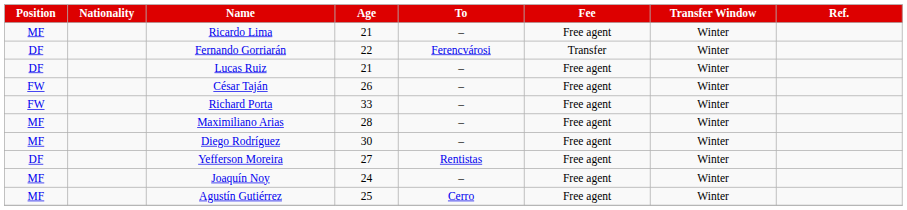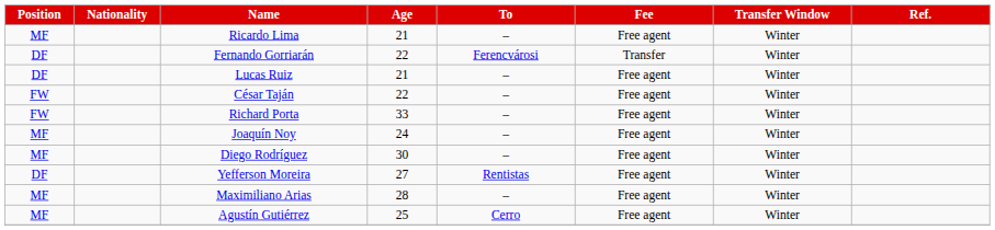 <table class="wikitable"  style="text-align:center; font-size:100%; ">
 <tr>
 <th style="background:#DD0000; color:white; width:5%;">Position</th>
 <th style="background:#DD0000; color:white; width:5%;">Nationality</th>
 <th style="background:#DD0000; color:white; width:15%;">Name</th>
 <th style="background:#DD0000; color:white; width:5%;">Age</th>
 <th style="background:#DD0000; color:white; width:10%;">To</th>
 <th style="background:#DD0000; color:white; width:10%;">Fee</th>
 <th style="background:#DD0000; color:white; width:10%;">Transfer Window</th>
 <th style="background:#DD0000; color:white; width:10%;">Ref.</th>
 </tr>
 <tr>
 <td><a href='#'>MF</a></td>
 <td></td>
 <td><a href='#'>Ricardo Lima</a></td>
 <td>21</td>
 <td>–</td>
 <td>Free agent</td>
 <td>Winter</td>
 <td></td>
 </tr>
 <tr>
 <td><a href='#'>DF</a></td>
 <td></td>
 <td><a href='#'>Fernando Gorriarán</a></td>
 <td>22</td>
 <td> <a href='#'>Ferencvárosi</a></td>
 <td>Transfer</td>
 <td>Winter</td>
 <td></td>
 </tr>
 <tr>
 <td><a href='#'>DF</a></td>
 <td></td>
 <td><a href='#'>Lucas Ruiz</a></td>
 <td>21</td>
 <td>–</td>
 <td>Free agent</td>
 <td>Winter</td>
 <td></td>
 </tr>
 <tr>
 <td><a href='#'>FW</a></td>
 <td></td>
 <td><a href='#'>César Taján</a></td>
-<td>26</td>
+<td>22</td>
 <td>–</td>
 <td>Free agent</td>
 <td>Winter</td>
 <td></td>
 </tr>
 <tr>
 <td><a href='#'>FW</a></td>
 <td></td>
 <td><a href='#'>Richard Porta</a></td>
 <td>33</td>
 <td>–</td>
 <td>Free agent</td>
 <td>Winter</td>
 <td></td>
 </tr>
 <tr>
 <td><a href='#'>MF</a></td>
 <td></td>
-<td><a href='#'>Maximiliano Arias</a></td>
-<td>28</td>
+<td><a href='#'>Joaquín Noy</a></td>
+<td>24</td>
 <td>–</td>
 <td>Free agent</td>
 <td>Winter</td>
 <td></td>
 </tr>
 <tr>
 <td><a href='#'>MF</a></td>
 <td></td>
 <td><a href='#'>Diego Rodríguez</a></td>
 <td>30</td>
 <td>–</td>
 <td>Free agent</td>
 <td>Winter</td>
 <td></td>
 </tr>
 <tr>
 <td><a href='#'>DF</a></td>
 <td></td>
 <td><a href='#'>Yefferson Moreira</a></td>
 <td>27</td>
 <td><a href='#'>Rentistas</a></td>
 <td>Free agent</td>
 <td>Winter</td>
 <td></td>
 </tr>
 <tr>
 <td><a href='#'>MF</a></td>
 <td></td>
-<td><a href='#'>Joaquín Noy</a></td>
-<td>24</td>
+<td><a href='#'>Maximiliano Arias</a></td>
+<td>28</td>
 <td>–</td>
 <td>Free agent</td>
 <td>Winter</td>
 <td></td>
 </tr>
 <tr>
 <td><a href='#'>MF</a></td>
 <td></td>
 <td><a href='#'>Agustín Gutiérrez</a></td>
 <td>25</td>
 <td><a href='#'>Cerro</a></td>
 <td>Free agent</td>
 <td>Winter</td>
 <td></td>
 </tr>
 <tr>
 </tr>
 </table>
